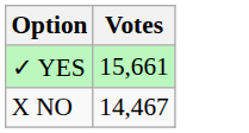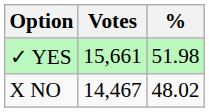 <table class="wikitable">
 <tr>
 <th>Option</th>
 <th>Votes</th>
+<th>%</th>
 </tr>
 <tr>
 <td style=background:#bbf8be>✓ YES</td>
 <td style=background:#bbf8be>15,661</td>
+<td style=background:#bbf8be>51.98</td>
 </tr>
 <tr>
 <td>X NO</td>
 <td>14,467</td>
+<td>48.02</td>
 </tr>
 </table>
